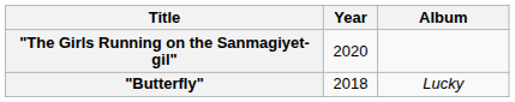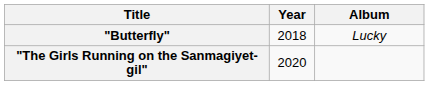 <table class="wikitable plainrowheaders" style="text-align:center;">
 <tr>
 <th scope="col" style="width:20em">Title</th>
 <th scope="col" style="width:3em">Year</th>
 <th scope="col" style="width:8em;">Album</th>
 </tr>
 <tr>
+<th scope="row">"Butterfly"</th>
+<td>2018</td>
+<td><em>Lucky</em></td>
+</tr>
+<tr>
 <th scope="row">"The Girls Running on the Sanmagiyet-gil"<br></th>
 <td>2020</td>
 <td></td>
 </tr>
-<tr>
-<th scope="row">"Butterfly"</th>
-<td>2018</td>
-<td><em>Lucky</em></td>
-</tr>
 </table>
